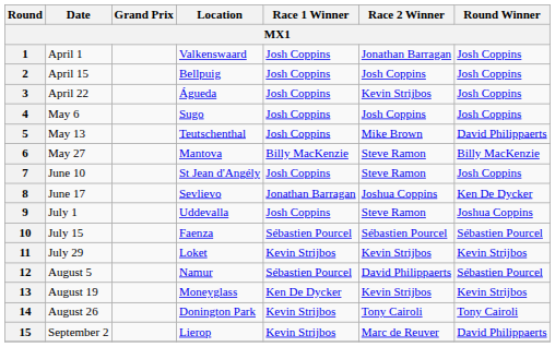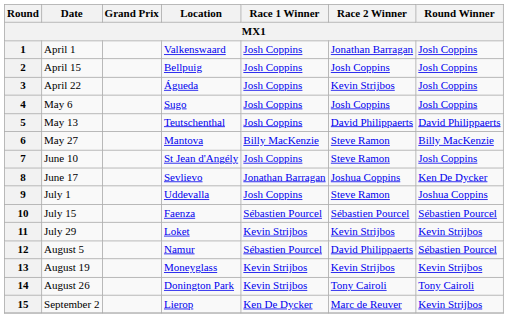 <table class="wikitable" style="font-size: 85%;">
 <tr>
 <th>Round</th>
 <th>Date</th>
 <th>Grand Prix</th>
 <th>Location</th>
 <th>Race 1 Winner</th>
 <th>Race 2 Winner</th>
 <th>Round Winner</th>
 </tr>
 <tr>
 <th colspan=7>MX1</th>
 </tr>
 <tr>
 <th>1</th>
 <td>April 1</td>
 <td></td>
 <td><a href='#'>Valkenswaard</a></td>
 <td> <a href='#'>Josh Coppins</a></td>
 <td> <a href='#'>Jonathan Barragan</a></td>
 <td> <a href='#'>Josh Coppins</a></td>
 </tr>
 <tr>
 <th>2</th>
 <td>April 15</td>
 <td></td>
 <td><a href='#'>Bellpuig</a></td>
 <td> <a href='#'>Josh Coppins</a></td>
 <td> <a href='#'>Josh Coppins</a></td>
 <td> <a href='#'>Josh Coppins</a></td>
 </tr>
 <tr>
 <th>3</th>
 <td>April 22</td>
 <td></td>
 <td><a href='#'>Águeda</a></td>
 <td> <a href='#'>Josh Coppins</a></td>
 <td> <a href='#'>Kevin Strijbos</a></td>
 <td> <a href='#'>Josh Coppins</a></td>
 </tr>
 <tr>
 <th>4</th>
 <td>May 6</td>
 <td></td>
 <td><a href='#'>Sugo</a></td>
 <td> <a href='#'>Josh Coppins</a></td>
 <td> <a href='#'>Josh Coppins</a></td>
 <td> <a href='#'>Josh Coppins</a></td>
 </tr>
 <tr>
 <th>5</th>
 <td>May 13</td>
 <td></td>
 <td><a href='#'>Teutschenthal</a></td>
 <td> <a href='#'>Josh Coppins</a></td>
-<td> <a href='#'>Mike Brown</a></td>
+<td> <a href='#'>David Philippaerts</a></td>
 <td> <a href='#'>David Philippaerts</a></td>
 </tr>
 <tr>
 <th>6</th>
 <td>May 27</td>
 <td></td>
 <td><a href='#'>Mantova</a></td>
 <td> <a href='#'>Billy MacKenzie</a></td>
 <td> <a href='#'>Steve Ramon</a></td>
 <td> <a href='#'>Billy MacKenzie</a></td>
 </tr>
 <tr>
 <th>7</th>
 <td>June 10</td>
 <td></td>
 <td><a href='#'>St Jean d'Angély</a></td>
 <td> <a href='#'>Josh Coppins</a></td>
 <td> <a href='#'>Steve Ramon</a></td>
 <td> <a href='#'>Josh Coppins</a></td>
 </tr>
 <tr>
 <th>8</th>
 <td>June 17</td>
 <td></td>
 <td><a href='#'>Sevlievo</a></td>
 <td> <a href='#'>Jonathan Barragan</a></td>
 <td> <a href='#'>Joshua Coppins</a></td>
 <td> <a href='#'>Ken De Dycker</a></td>
 </tr>
 <tr>
 <th>9</th>
 <td>July 1</td>
 <td></td>
 <td><a href='#'>Uddevalla</a></td>
 <td> <a href='#'>Josh Coppins</a></td>
 <td> <a href='#'>Steve Ramon</a></td>
 <td> <a href='#'>Joshua Coppins</a></td>
 </tr>
 <tr>
 <th>10</th>
 <td>July 15</td>
 <td></td>
 <td><a href='#'>Faenza</a></td>
 <td> <a href='#'>Sébastien Pourcel</a></td>
 <td> <a href='#'>Sébastien Pourcel</a></td>
 <td> <a href='#'>Sébastien Pourcel</a></td>
 </tr>
 <tr>
 <th>11</th>
 <td>July 29</td>
 <td></td>
 <td><a href='#'>Loket</a></td>
 <td> <a href='#'>Kevin Strijbos</a></td>
 <td> <a href='#'>Kevin Strijbos</a></td>
 <td> <a href='#'>Kevin Strijbos</a></td>
 </tr>
 <tr>
 <th>12</th>
 <td>August 5</td>
 <td></td>
 <td><a href='#'>Namur</a></td>
 <td> <a href='#'>Sébastien Pourcel</a></td>
 <td> <a href='#'>David Philippaerts</a></td>
 <td> <a href='#'>Sébastien Pourcel</a></td>
 </tr>
 <tr>
 <th>13</th>
 <td>August 19</td>
 <td></td>
 <td><a href='#'>Moneyglass</a></td>
-<td> <a href='#'>Ken De Dycker</a></td>
+<td> <a href='#'>Kevin Strijbos</a></td>
 <td> <a href='#'>Kevin Strijbos</a></td>
 <td> <a href='#'>Kevin Strijbos</a></td>
 </tr>
 <tr>
 <th>14</th>
 <td>August 26</td>
 <td></td>
 <td><a href='#'>Donington Park</a></td>
 <td> <a href='#'>Kevin Strijbos</a></td>
 <td> <a href='#'>Tony Cairoli</a></td>
 <td> <a href='#'>Tony Cairoli</a></td>
 </tr>
 <tr>
 <th>15</th>
 <td>September 2</td>
 <td></td>
 <td><a href='#'>Lierop</a></td>
+<td> <a href='#'>Ken De Dycker</a></td>
+<td> <a href='#'>Marc de Reuver</a></td>
 <td> <a href='#'>Kevin Strijbos</a></td>
-<td> <a href='#'>Marc de Reuver</a></td>
-<td> <a href='#'>David Philippaerts</a></td>
 </tr>
 <tr>
 </tr>
 </table>
